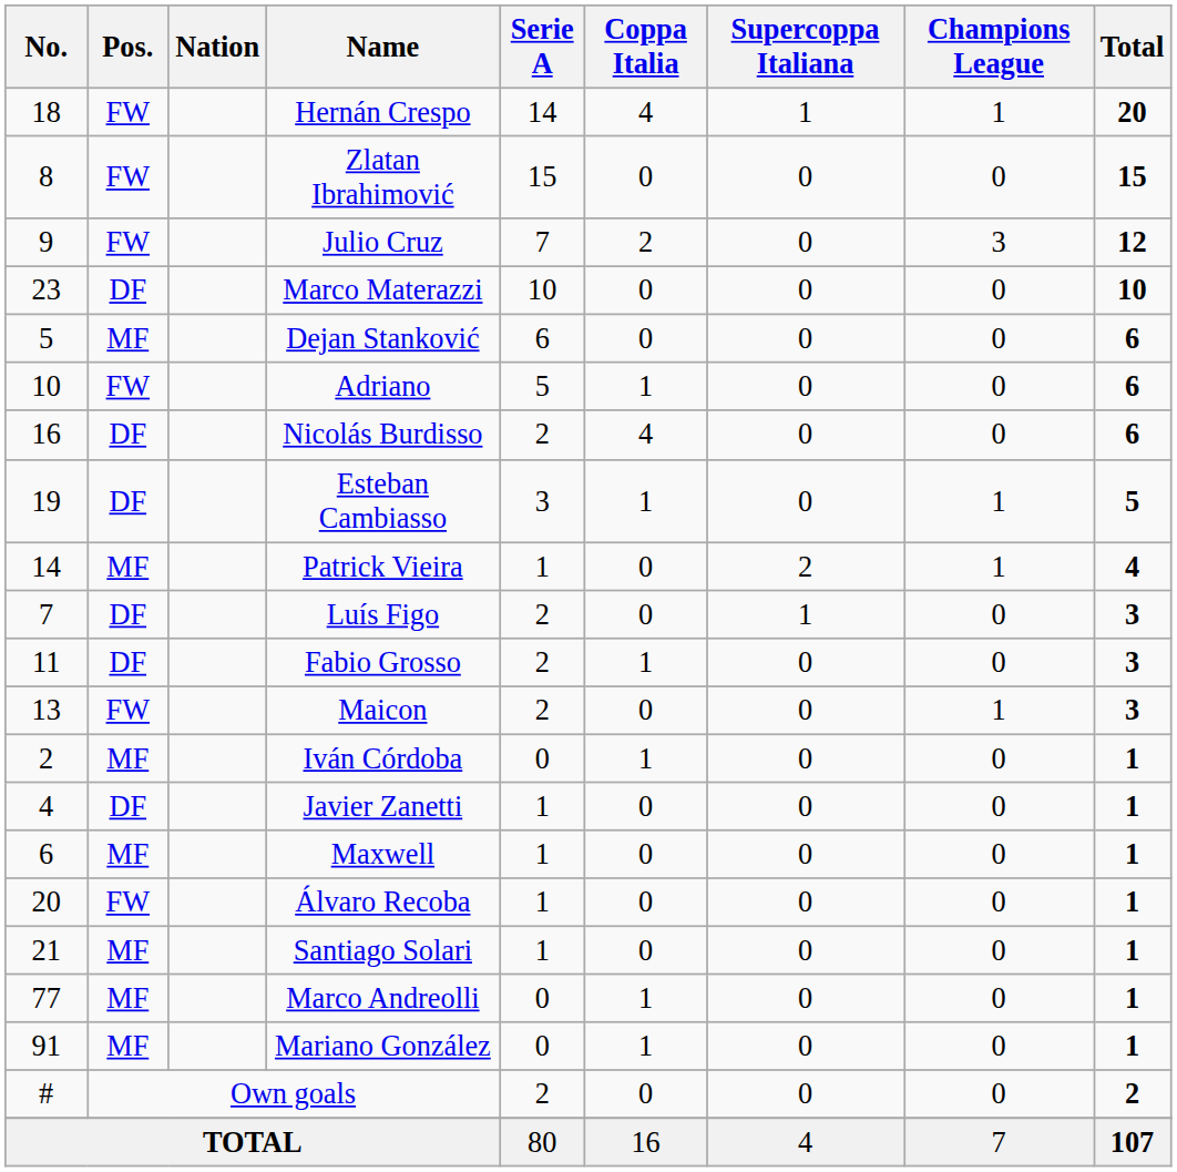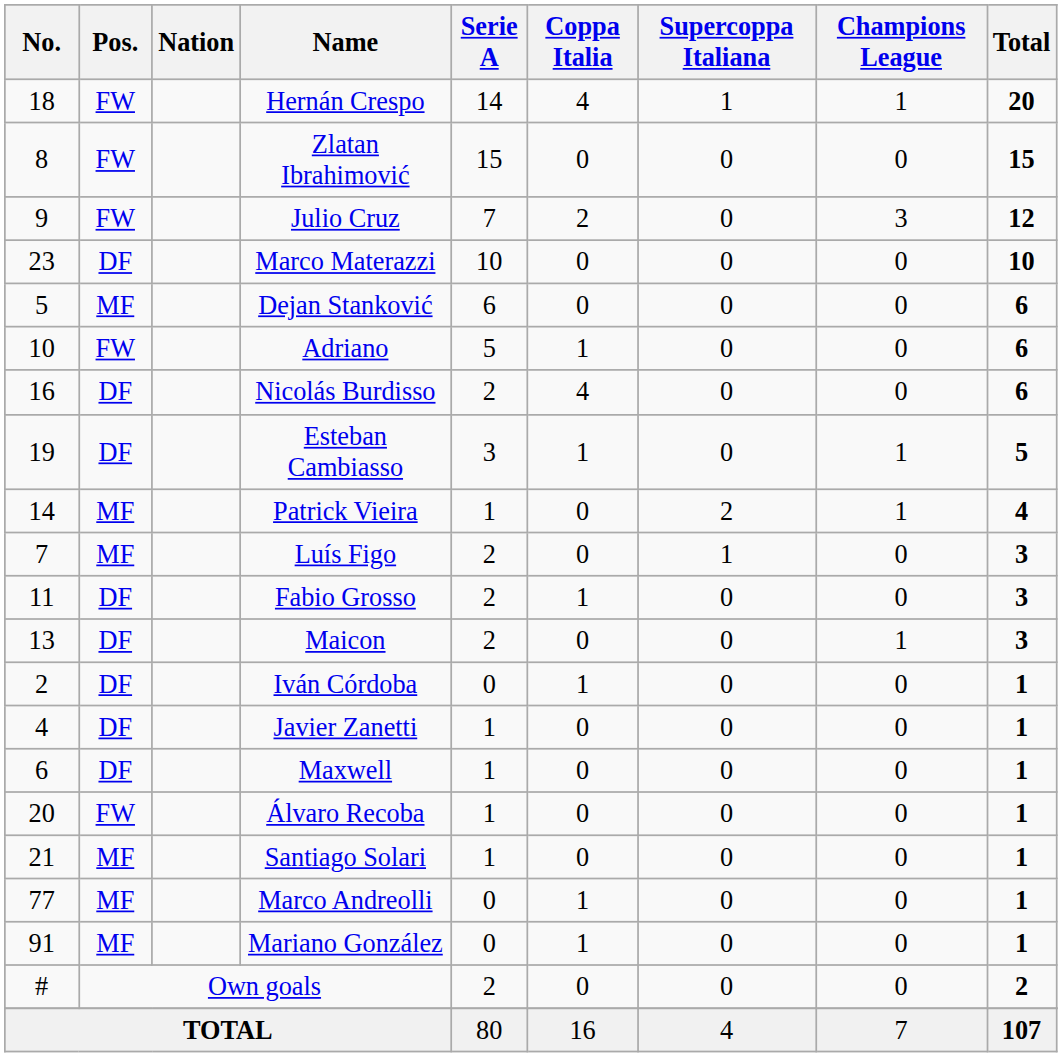 <table class="wikitable sortable" style="font-size: 95%; text-align: center;">
 <tr>
 <th width="7%"><strong>No.</strong></th>
 <th width="7%"><strong>Pos.</strong></th>
 <th width="7%"><strong>Nation</strong></th>
 <th width="20%"><strong>Name</strong></th>
 <th><a href='#'>Serie A</a></th>
 <th><a href='#'>Coppa Italia</a></th>
 <th><a href='#'>Supercoppa Italiana</a></th>
 <th><a href='#'>Champions League</a></th>
 <th>Total</th>
 </tr>
 <tr>
 <td>18</td>
 <td><a href='#'>FW</a></td>
 <td></td>
 <td><a href='#'>Hernán Crespo</a></td>
 <td>14 </td>
 <td>4 </td>
 <td>1 </td>
 <td>1 </td>
 <td><strong>20</strong> </td>
 </tr>
 <tr>
 <td>8</td>
 <td><a href='#'>FW</a></td>
 <td></td>
 <td><a href='#'>Zlatan Ibrahimović</a></td>
 <td>15 </td>
 <td>0 </td>
 <td>0 </td>
 <td>0 </td>
 <td><strong>15</strong> </td>
 </tr>
 <tr>
 <td>9</td>
 <td><a href='#'>FW</a></td>
 <td></td>
 <td><a href='#'>Julio Cruz</a></td>
 <td>7 </td>
 <td>2 </td>
 <td>0 </td>
 <td>3 </td>
 <td><strong>12</strong> </td>
 </tr>
 <tr>
 <td>23</td>
 <td><a href='#'>DF</a></td>
 <td></td>
 <td><a href='#'>Marco Materazzi</a></td>
 <td>10 </td>
 <td>0 </td>
 <td>0 </td>
 <td>0 </td>
 <td><strong>10</strong> </td>
 </tr>
 <tr>
 <td>5</td>
 <td><a href='#'>MF</a></td>
 <td></td>
 <td><a href='#'>Dejan Stanković</a></td>
 <td>6 </td>
 <td>0 </td>
 <td>0 </td>
 <td>0 </td>
 <td><strong>6</strong> </td>
 </tr>
 <tr>
 <td>10</td>
 <td><a href='#'>FW</a></td>
 <td></td>
 <td><a href='#'>Adriano</a></td>
 <td>5 </td>
 <td>1 </td>
 <td>0 </td>
 <td>0 </td>
 <td><strong>6</strong> </td>
 </tr>
 <tr>
 <td>16</td>
 <td><a href='#'>DF</a></td>
 <td></td>
 <td><a href='#'>Nicolás Burdisso</a></td>
 <td>2 </td>
 <td>4 </td>
 <td>0 </td>
 <td>0 </td>
 <td><strong>6</strong> </td>
 </tr>
 <tr>
 <td>19</td>
 <td><a href='#'>DF</a></td>
 <td></td>
 <td><a href='#'>Esteban Cambiasso</a></td>
 <td>3 </td>
 <td>1 </td>
 <td>0 </td>
 <td>1 </td>
 <td><strong>5</strong> </td>
 </tr>
 <tr>
 <td>14</td>
 <td><a href='#'>MF</a></td>
 <td></td>
 <td><a href='#'>Patrick Vieira</a></td>
 <td>1 </td>
 <td>0 </td>
 <td>2 </td>
 <td>1 </td>
 <td><strong>4</strong> </td>
 </tr>
 <tr>
 <td>7</td>
-<td><a href='#'>DF</a></td>
+<td><a href='#'>MF</a></td>
 <td></td>
 <td><a href='#'>Luís Figo</a></td>
 <td>2 </td>
 <td>0 </td>
 <td>1 </td>
 <td>0 </td>
 <td><strong>3</strong> </td>
 </tr>
 <tr>
 <td>11</td>
 <td><a href='#'>DF</a></td>
 <td></td>
 <td><a href='#'>Fabio Grosso</a></td>
 <td>2 </td>
 <td>1 </td>
 <td>0 </td>
 <td>0 </td>
 <td><strong>3</strong> </td>
 </tr>
 <tr>
 <td>13</td>
-<td><a href='#'>FW</a></td>
+<td><a href='#'>DF</a></td>
 <td></td>
 <td><a href='#'>Maicon</a></td>
 <td>2 </td>
 <td>0 </td>
 <td>0 </td>
 <td>1 </td>
 <td><strong>3</strong> </td>
 </tr>
 <tr>
 <td>2</td>
-<td><a href='#'>MF</a></td>
+<td><a href='#'>DF</a></td>
 <td></td>
 <td><a href='#'>Iván Córdoba</a></td>
 <td>0 </td>
 <td>1 </td>
 <td>0 </td>
 <td>0 </td>
 <td><strong>1</strong> </td>
 </tr>
 <tr>
 <td>4</td>
 <td><a href='#'>DF</a></td>
 <td></td>
 <td><a href='#'>Javier Zanetti</a></td>
 <td>1 </td>
 <td>0 </td>
 <td>0 </td>
 <td>0 </td>
 <td><strong>1</strong> </td>
 </tr>
 <tr>
 <td>6</td>
-<td><a href='#'>MF</a></td>
+<td><a href='#'>DF</a></td>
 <td></td>
 <td><a href='#'>Maxwell</a></td>
 <td>1 </td>
 <td>0 </td>
 <td>0 </td>
 <td>0 </td>
 <td><strong>1</strong> </td>
 </tr>
 <tr>
 <td>20</td>
 <td><a href='#'>FW</a></td>
 <td></td>
 <td><a href='#'>Álvaro Recoba</a></td>
 <td>1 </td>
 <td>0 </td>
 <td>0 </td>
 <td>0 </td>
 <td><strong>1</strong> </td>
 </tr>
 <tr>
 <td>21</td>
 <td><a href='#'>MF</a></td>
 <td></td>
 <td><a href='#'>Santiago Solari</a></td>
 <td>1 </td>
 <td>0 </td>
 <td>0 </td>
 <td>0 </td>
 <td><strong>1</strong> </td>
 </tr>
 <tr>
 <td>77</td>
 <td><a href='#'>MF</a></td>
 <td></td>
 <td><a href='#'>Marco Andreolli</a></td>
 <td>0 </td>
 <td>1 </td>
 <td>0 </td>
 <td>0 </td>
 <td><strong>1</strong> </td>
 </tr>
 <tr>
 <td>91</td>
 <td><a href='#'>MF</a></td>
 <td></td>
 <td><a href='#'>Mariano González</a></td>
 <td>0 </td>
 <td>1 </td>
 <td>0 </td>
 <td>0 </td>
 <td><strong>1</strong> </td>
 </tr>
 <tr>
 <td>#</td>
 <td colspan=3><a href='#'>Own goals</a></td>
 <td>2 </td>
 <td>0 </td>
 <td>0 </td>
 <td>0 </td>
 <td><strong>2</strong> </td>
 </tr>
 <tr>
 </tr>
 <tr bgcolor="F1F1F1" >
 <td colspan=4><strong>TOTAL</strong></td>
 <td>80 </td>
 <td>16 </td>
 <td>4 </td>
 <td>7 </td>
 <td><strong>107</strong> </td>
 </tr>
 </table>
